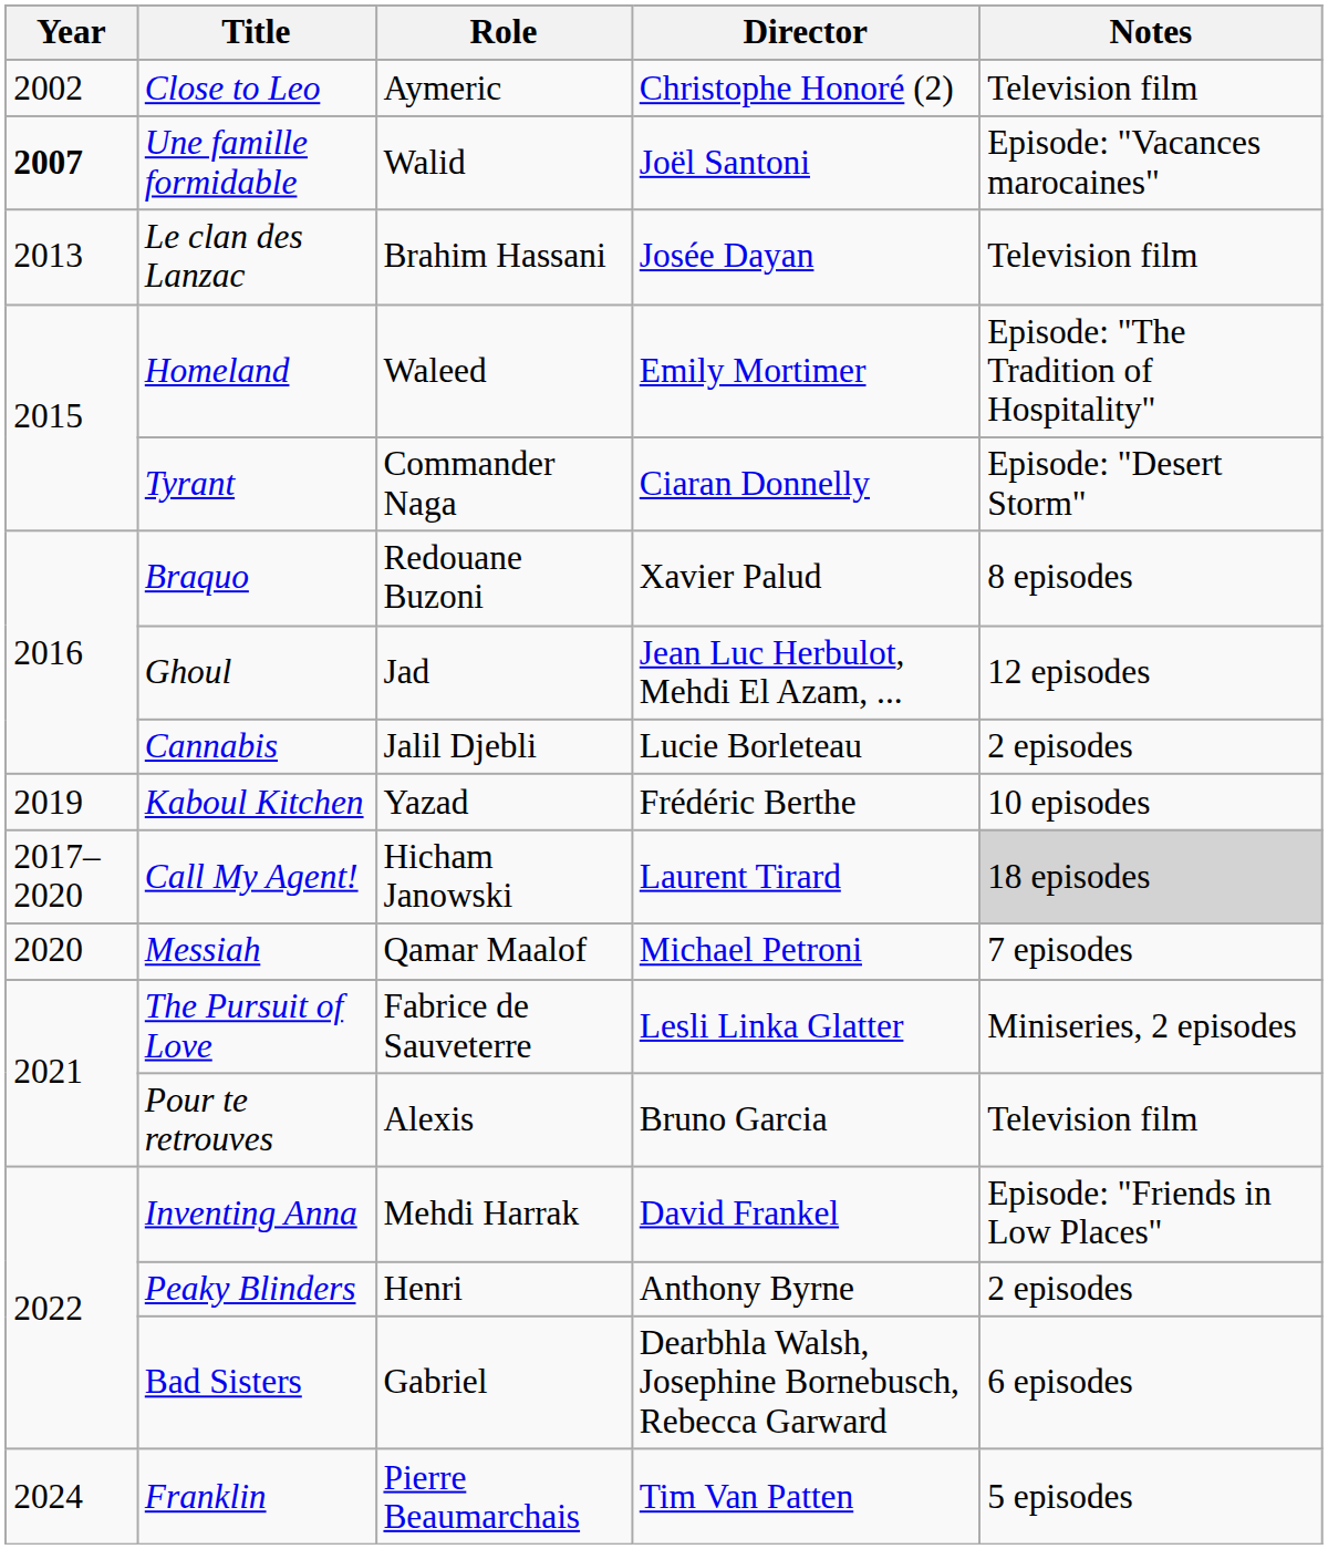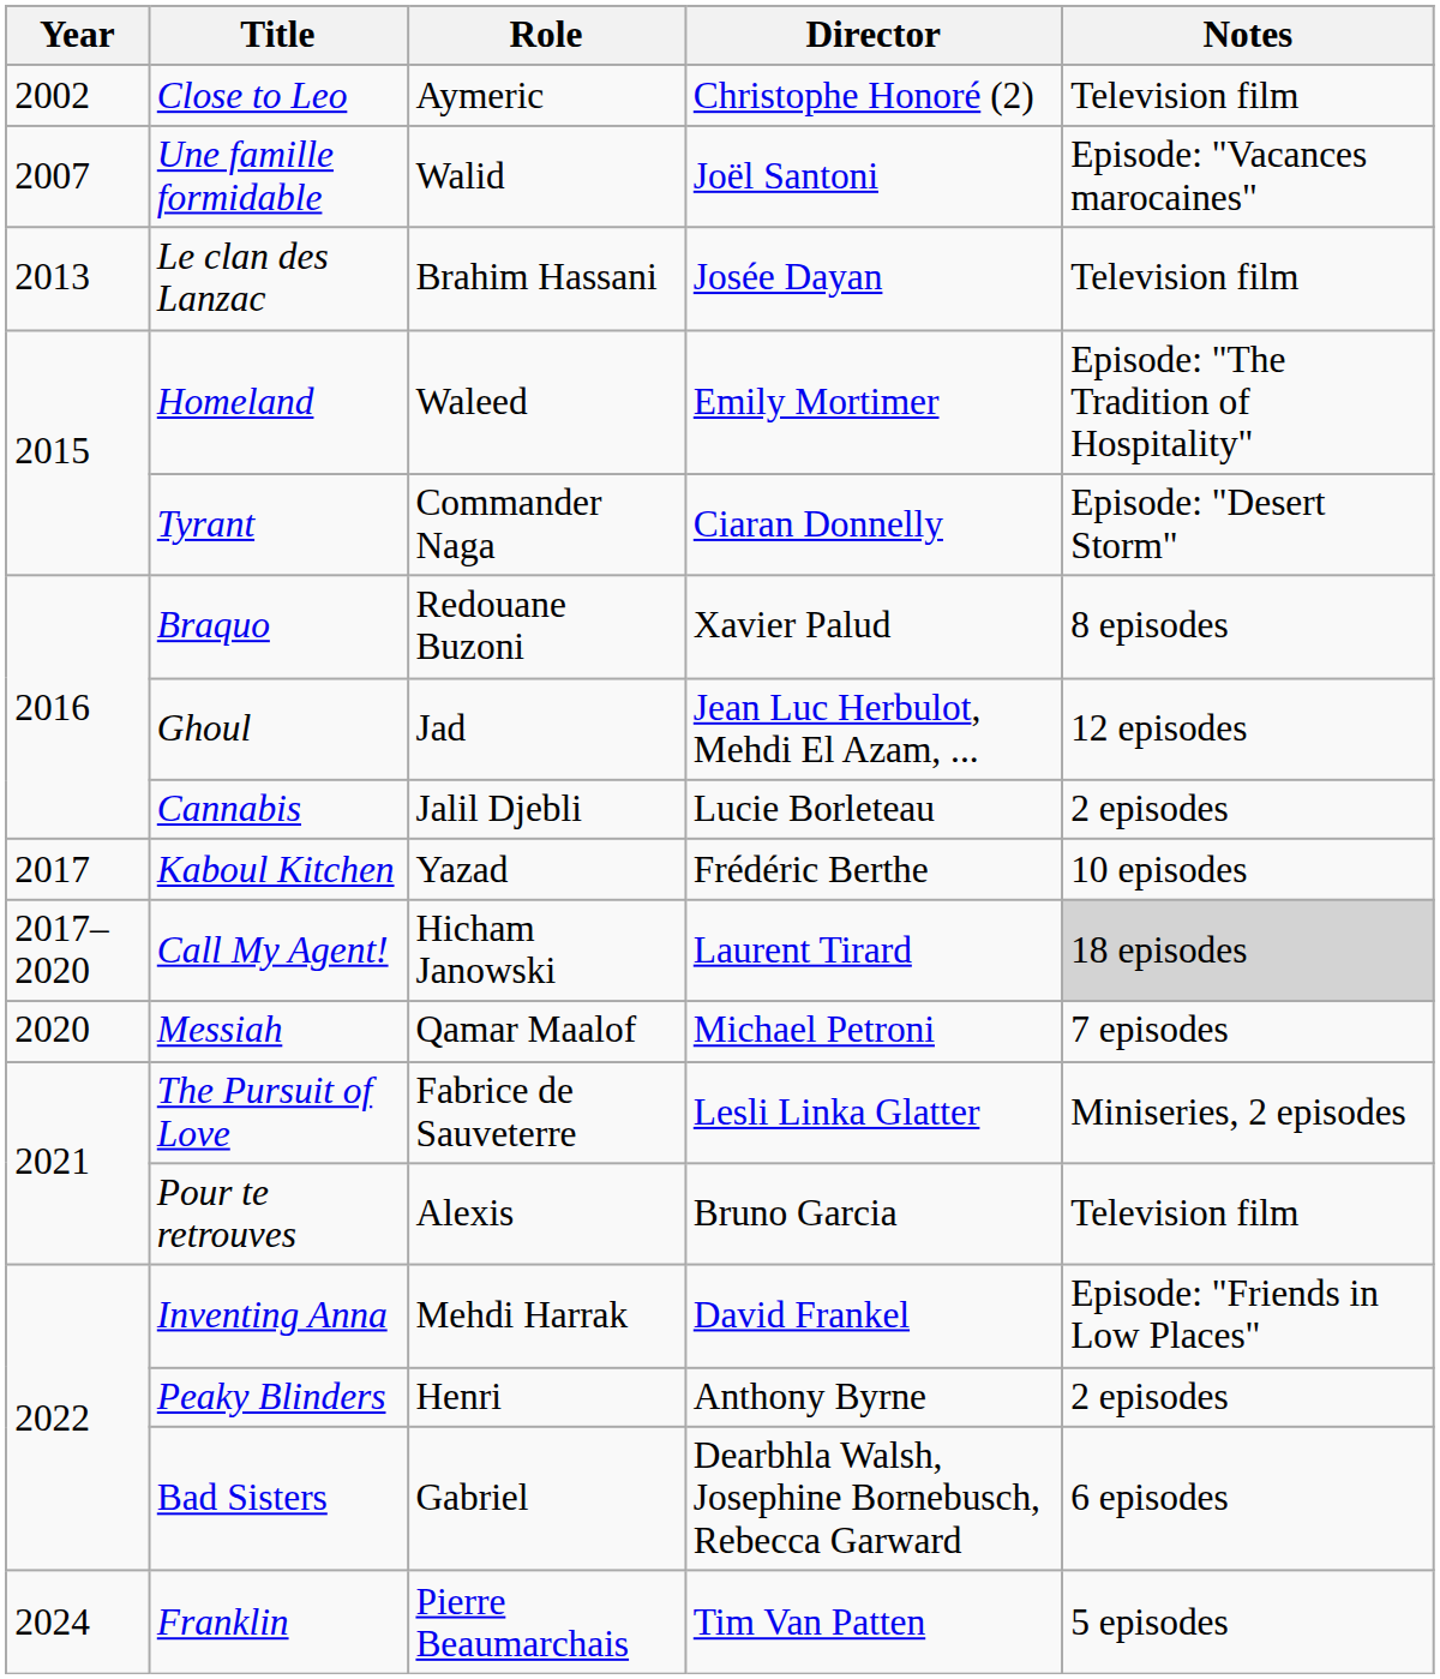 <table class="wikitable sortable">
 <tr>
 <th>Year</th>
 <th>Title</th>
 <th>Role</th>
 <th>Director</th>
 <th class="unsortable">Notes</th>
 </tr>
 <tr>
 <td>2002</td>
 <td><em><a href='#'>Close to Leo</a></em></td>
 <td>Aymeric</td>
 <td><a href='#'>Christophe Honoré</a> (2)</td>
 <td>Television film</td>
 </tr>
 <tr>
-<td><strong>2007</strong></td>
+<td>2007</td>
 <td><em><a href='#'>Une famille formidable</a></em></td>
 <td>Walid</td>
 <td><a href='#'>Joël Santoni</a></td>
 <td>Episode: "Vacances marocaines"</td>
 </tr>
 <tr>
 <td>2013</td>
 <td><em>Le clan des Lanzac</em></td>
 <td>Brahim Hassani</td>
 <td><a href='#'>Josée Dayan</a></td>
 <td>Television film</td>
 </tr>
 <tr>
 <td rowspan="2">2015</td>
 <td><em><a href='#'>Homeland</a></em></td>
 <td>Waleed</td>
 <td><a href='#'>Emily Mortimer</a></td>
 <td>Episode: "The Tradition of Hospitality"</td>
 </tr>
 <tr>
 <td><em><a href='#'>Tyrant</a></em></td>
 <td>Commander Naga</td>
 <td><a href='#'>Ciaran Donnelly</a></td>
 <td>Episode: "Desert Storm"</td>
 </tr>
 <tr>
 <td rowspan="3">2016</td>
 <td><em><a href='#'>Braquo</a></em></td>
 <td>Redouane Buzoni</td>
 <td>Xavier Palud</td>
 <td>8 episodes</td>
 </tr>
 <tr>
 <td><em>Ghoul</em></td>
 <td>Jad</td>
 <td><a href='#'>Jean Luc Herbulot</a>, Mehdi El Azam, ...</td>
 <td>12 episodes</td>
 </tr>
 <tr>
 <td><em><a href='#'>Cannabis</a></em></td>
 <td>Jalil Djebli</td>
 <td>Lucie Borleteau</td>
 <td>2 episodes</td>
 </tr>
 <tr>
-<td>2019</td>
+<td>2017</td>
 <td><em><a href='#'>Kaboul Kitchen</a></em></td>
 <td>Yazad</td>
 <td>Frédéric Berthe</td>
 <td>10 episodes</td>
 </tr>
 <tr>
 <td>2017–2020</td>
 <td><em><a href='#'>Call My Agent!</a></em></td>
 <td>Hicham Janowski</td>
 <td><a href='#'>Laurent Tirard</a></td>
 <td style="background: lightgrey;">18 episodes</td>
 </tr>
 <tr>
 <td>2020</td>
 <td><em><a href='#'>Messiah</a></em></td>
 <td>Qamar Maalof</td>
 <td><a href='#'>Michael Petroni</a></td>
 <td>7 episodes</td>
 </tr>
 <tr>
 <td rowspan="2">2021</td>
 <td><em><a href='#'>The Pursuit of Love</a></em></td>
 <td>Fabrice de Sauveterre</td>
 <td><a href='#'>Lesli Linka Glatter</a></td>
 <td>Miniseries, 2 episodes</td>
 </tr>
 <tr>
 <td><em>Pour te retrouves</em></td>
 <td>Alexis</td>
 <td>Bruno Garcia</td>
 <td>Television film</td>
 </tr>
 <tr>
 <td rowspan="3">2022</td>
 <td><em><a href='#'>Inventing Anna</a></em></td>
 <td>Mehdi Harrak</td>
 <td><a href='#'>David Frankel</a></td>
 <td>Episode: "Friends in Low Places"</td>
 </tr>
 <tr>
 <td><em><a href='#'>Peaky Blinders</a></em></td>
 <td>Henri</td>
 <td>Anthony Byrne</td>
 <td>2 episodes</td>
 </tr>
 <tr>
 <td><a href='#'>Bad Sisters</a></td>
 <td>Gabriel</td>
 <td>Dearbhla Walsh, Josephine Bornebusch, <br>Rebecca Garward</td>
 <td>6 episodes</td>
 </tr>
 <tr>
 <td>2024</td>
 <td><em><a href='#'>Franklin</a></em></td>
 <td><a href='#'>Pierre Beaumarchais</a></td>
 <td><a href='#'>Tim Van Patten</a></td>
 <td>5 episodes</td>
 </tr>
 </table>
